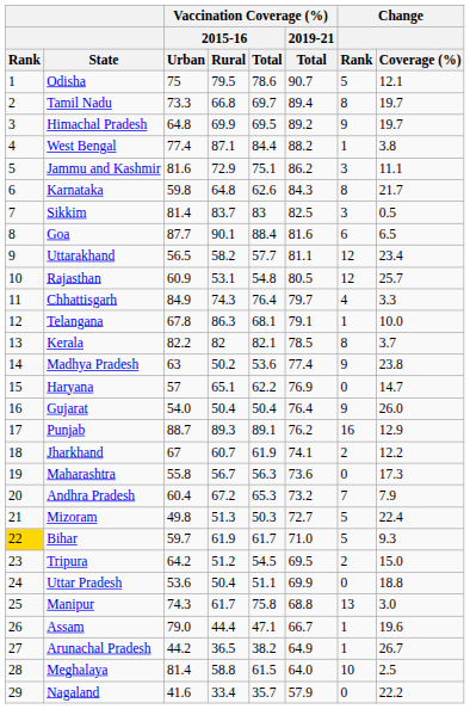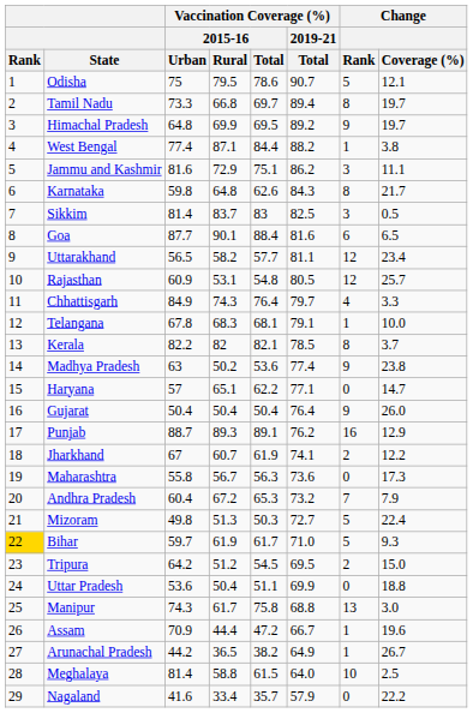 <table class="wikitable sortable">
 <tr>
 <th colspan="2"></th>
 <th colspan="4">Vaccination Coverage (%)</th>
 <th colspan="2">Change</th>
 </tr>
 <tr>
 <th colspan="2"></th>
 <th colspan="3">2015-16</th>
 <th colspan="1">2019-21</th>
 <th colspan="2"></th>
 </tr>
 <tr>
 <th>Rank</th>
 <th>State</th>
 <th>Urban</th>
 <th>Rural</th>
 <th>Total</th>
 <th>Total</th>
 <th>Rank</th>
 <th>Coverage (%)</th>
 </tr>
 <tr>
 <td>1</td>
 <td><a href='#'>Odisha</a></td>
 <td>75</td>
 <td>79.5</td>
 <td>78.6</td>
 <td>90.7</td>
 <td>5</td>
 <td>12.1</td>
 </tr>
 <tr>
 <td>2</td>
 <td><a href='#'>Tamil Nadu</a></td>
 <td>73.3</td>
 <td>66.8</td>
 <td>69.7</td>
 <td>89.4</td>
 <td>8</td>
 <td>19.7</td>
 </tr>
 <tr>
 <td>3</td>
 <td><a href='#'>Himachal Pradesh</a></td>
 <td>64.8</td>
 <td>69.9</td>
 <td>69.5</td>
 <td>89.2</td>
 <td>9</td>
 <td>19.7</td>
 </tr>
 <tr>
 <td>4</td>
 <td><a href='#'>West Bengal</a></td>
 <td>77.4</td>
 <td>87.1</td>
 <td>84.4</td>
 <td>88.2</td>
 <td>1</td>
 <td>3.8</td>
 </tr>
 <tr>
 <td>5</td>
 <td><a href='#'>Jammu and Kashmir</a></td>
 <td>81.6</td>
 <td>72.9</td>
 <td>75.1</td>
 <td>86.2</td>
 <td>3</td>
 <td>11.1</td>
 </tr>
 <tr>
 <td>6</td>
 <td><a href='#'>Karnataka</a></td>
 <td>59.8</td>
 <td>64.8</td>
 <td>62.6</td>
 <td>84.3</td>
 <td>8</td>
 <td>21.7</td>
 </tr>
 <tr>
 <td>7</td>
 <td><a href='#'>Sikkim</a></td>
 <td>81.4</td>
 <td>83.7</td>
 <td>83</td>
 <td>82.5</td>
 <td>3</td>
 <td>0.5</td>
 </tr>
 <tr>
 <td>8</td>
 <td><a href='#'>Goa</a></td>
 <td>87.7</td>
 <td>90.1</td>
 <td>88.4</td>
 <td>81.6</td>
 <td>6</td>
 <td>6.5</td>
 </tr>
 <tr>
 <td>9</td>
 <td><a href='#'>Uttarakhand</a></td>
 <td>56.5</td>
 <td>58.2</td>
 <td>57.7</td>
 <td>81.1</td>
 <td>12</td>
 <td>23.4</td>
 </tr>
 <tr>
 <td>10</td>
 <td><a href='#'>Rajasthan</a></td>
 <td>60.9</td>
 <td>53.1</td>
 <td>54.8</td>
 <td>80.5</td>
 <td>12</td>
 <td>25.7</td>
 </tr>
 <tr>
 <td>11</td>
 <td><a href='#'>Chhattisgarh</a></td>
 <td>84.9</td>
 <td>74.3</td>
 <td>76.4</td>
 <td>79.7</td>
 <td>4</td>
 <td>3.3</td>
 </tr>
 <tr>
 <td>12</td>
 <td><a href='#'>Telangana</a></td>
 <td>67.8</td>
-<td>86.3</td>
+<td>68.3</td>
 <td>68.1</td>
 <td>79.1</td>
 <td>1</td>
 <td>10.0</td>
 </tr>
 <tr>
 <td>13</td>
 <td><a href='#'>Kerala</a></td>
 <td>82.2</td>
 <td>82</td>
 <td>82.1</td>
 <td>78.5</td>
 <td>8</td>
 <td>3.7</td>
 </tr>
 <tr>
 <td>14</td>
 <td><a href='#'>Madhya Pradesh</a></td>
 <td>63</td>
 <td>50.2</td>
 <td>53.6</td>
 <td>77.4</td>
 <td>9</td>
 <td>23.8</td>
 </tr>
 <tr>
 <td>15</td>
 <td><a href='#'>Haryana</a></td>
 <td>57</td>
 <td>65.1</td>
 <td>62.2</td>
-<td>76.9</td>
+<td>77.1</td>
 <td>0</td>
 <td>14.7</td>
 </tr>
 <tr>
 <td>16</td>
 <td><a href='#'>Gujarat</a></td>
-<td>54.0</td>
+<td>50.4</td>
 <td>50.4</td>
 <td>50.4</td>
 <td>76.4</td>
 <td>9</td>
 <td>26.0</td>
 </tr>
 <tr>
 <td>17</td>
 <td><a href='#'>Punjab</a></td>
 <td>88.7</td>
 <td>89.3</td>
 <td>89.1</td>
 <td>76.2</td>
 <td>16</td>
 <td>12.9</td>
 </tr>
 <tr>
 <td>18</td>
 <td><a href='#'>Jharkhand</a></td>
 <td>67</td>
 <td>60.7</td>
 <td>61.9</td>
 <td>74.1</td>
 <td>2</td>
 <td>12.2</td>
 </tr>
 <tr>
 <td>19</td>
 <td><a href='#'>Maharashtra</a></td>
 <td>55.8</td>
 <td>56.7</td>
 <td>56.3</td>
 <td>73.6</td>
 <td>0</td>
 <td>17.3</td>
 </tr>
 <tr>
 <td>20</td>
 <td><a href='#'>Andhra Pradesh</a></td>
 <td>60.4</td>
 <td>67.2</td>
 <td>65.3</td>
 <td>73.2</td>
 <td>7</td>
 <td>7.9</td>
 </tr>
 <tr>
 <td>21</td>
 <td><a href='#'>Mizoram</a></td>
 <td>49.8</td>
 <td>51.3</td>
 <td>50.3</td>
 <td>72.7</td>
 <td>5</td>
 <td>22.4</td>
 </tr>
 <tr>
 <td style="background: gold;">22</td>
 <td><a href='#'>Bihar</a></td>
 <td>59.7</td>
 <td>61.9</td>
 <td>61.7</td>
 <td>71.0</td>
 <td>5</td>
 <td>9.3</td>
 </tr>
 <tr>
 <td>23</td>
 <td><a href='#'>Tripura</a></td>
 <td>64.2</td>
 <td>51.2</td>
 <td>54.5</td>
 <td>69.5</td>
 <td>2</td>
 <td>15.0</td>
 </tr>
 <tr>
 <td>24</td>
 <td><a href='#'>Uttar Pradesh</a></td>
 <td>53.6</td>
 <td>50.4</td>
 <td>51.1</td>
 <td>69.9</td>
 <td>0</td>
 <td>18.8</td>
 </tr>
 <tr>
 <td>25</td>
 <td><a href='#'>Manipur</a></td>
 <td>74.3</td>
 <td>61.7</td>
 <td>75.8</td>
 <td>68.8</td>
 <td>13</td>
 <td>3.0</td>
 </tr>
 <tr>
 <td>26</td>
 <td><a href='#'>Assam</a></td>
-<td>79.0</td>
+<td>70.9</td>
 <td>44.4</td>
-<td>47.1</td>
+<td>47.2</td>
 <td>66.7</td>
 <td>1</td>
 <td>19.6</td>
 </tr>
 <tr>
 <td>27</td>
 <td><a href='#'>Arunachal Pradesh</a></td>
 <td>44.2</td>
 <td>36.5</td>
 <td>38.2</td>
 <td>64.9</td>
 <td>1</td>
 <td>26.7</td>
 </tr>
 <tr>
 <td>28</td>
 <td><a href='#'>Meghalaya</a></td>
 <td>81.4</td>
 <td>58.8</td>
 <td>61.5</td>
 <td>64.0</td>
 <td>10</td>
 <td>2.5</td>
 </tr>
 <tr>
 <td>29</td>
 <td><a href='#'>Nagaland</a></td>
 <td>41.6</td>
 <td>33.4</td>
 <td>35.7</td>
 <td>57.9</td>
 <td>0</td>
 <td>22.2</td>
 </tr>
 </table>
